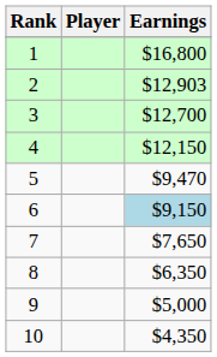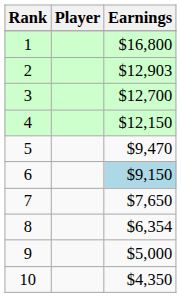 <table class="wikitable" style="float:right; text-align:right; margin-left:1em">
 <tr>
 <th>Rank</th>
 <th>Player</th>
 <th>Earnings</th>
 </tr>
 <tr>
 </tr>
 <tr style="background-color:#ccffcc">
 <td align=center>1</td>
 <td style="text-align:left"></td>
 <td>$16,800</td>
 </tr>
 <tr style="background-color:#ccffcc">
 <td align=center>2</td>
 <td style="text-align:left"></td>
 <td>$12,903</td>
 </tr>
 <tr style="background-color:#ccffcc">
 <td align=center>3</td>
 <td style="text-align:left"></td>
 <td>$12,700</td>
 </tr>
 <tr style="background-color:#ccffcc">
 <td align=center>4</td>
 <td style="text-align:left"></td>
 <td>$12,150</td>
 </tr>
 <tr>
 <td align=center>5</td>
 <td style="text-align:left"></td>
 <td>$9,470</td>
 </tr>
 <tr>
 <td align=center>6</td>
 <td style="text-align:left"></td>
 <td style="background: lightblue;">$9,150</td>
 </tr>
 <tr>
 <td align=center>7</td>
 <td style="text-align:left"></td>
 <td>$7,650</td>
 </tr>
 <tr>
 <td align=center>8</td>
 <td style="text-align:left"></td>
-<td>$6,350</td>
+<td>$6,354</td>
 </tr>
 <tr>
 <td align=center>9</td>
 <td style="text-align:left"></td>
 <td>$5,000</td>
 </tr>
 <tr>
 <td align=center>10</td>
 <td style="text-align:left"></td>
 <td>$4,350</td>
 </tr>
 </table>
